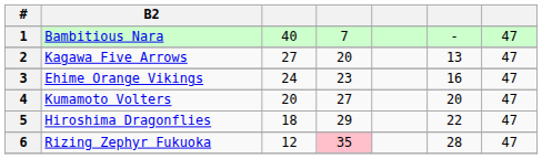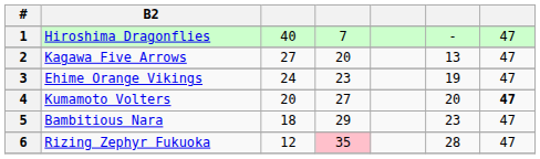 <table class="wikitable" width="500" style="font-size:95%; text-align:center">
 <tr>
 <th width="5%">#</th>
 <th width="30%">B2</th>
 <th width="7.5%"></th>
 <th width="7.5%"></th>
 <th width="7.5%"></th>
 <th width="7.5%"></th>
 <th width="7.5%"></th>
 </tr>
 <tr>
 </tr>
 <tr bgcolor=#ccffcc>
 <th>1</th>
-<td style="text-align:left;"><a href='#'>Bambitious Nara</a></td>
+<td style="text-align:left;"><a href='#'>Hiroshima Dragonflies</a></td>
 <td>40</td>
 <td>7</td>
 <td></td>
 <td>-</td>
 <td>47</td>
 </tr>
 <tr>
 </tr>
 <tr>
 <th>2</th>
 <td style="text-align:left;"><a href='#'>Kagawa Five Arrows</a></td>
 <td>27</td>
 <td>20</td>
 <td></td>
 <td>13</td>
 <td>47</td>
 </tr>
 <tr>
 </tr>
 <tr>
 <th>3</th>
 <td style="text-align:left;"><a href='#'>Ehime Orange Vikings</a></td>
 <td>24</td>
 <td>23</td>
 <td></td>
-<td>16</td>
+<td>19</td>
 <td>47</td>
 </tr>
 <tr>
 </tr>
 <tr>
 <th>4</th>
 <td style="text-align:left;"><a href='#'>Kumamoto Volters</a></td>
 <td>20</td>
 <td>27</td>
 <td></td>
 <td>20</td>
-<td>47</td>
+<td><strong>47</strong></td>
 </tr>
 <tr>
 </tr>
 <tr>
 <th>5</th>
-<td style="text-align:left;"><a href='#'>Hiroshima Dragonflies</a></td>
+<td style="text-align:left;"><a href='#'>Bambitious Nara</a></td>
 <td>18</td>
 <td>29</td>
 <td></td>
-<td>22</td>
+<td>23</td>
 <td>47</td>
 </tr>
 <tr>
 </tr>
 <tr>
 <th>6</th>
 <td style="text-align:left;"><a href='#'>Rizing Zephyr Fukuoka</a></td>
 <td>12</td>
 <td style="background: pink;">35</td>
 <td></td>
 <td>28</td>
 <td>47</td>
 </tr>
 <tr>
 </tr>
 </table>
